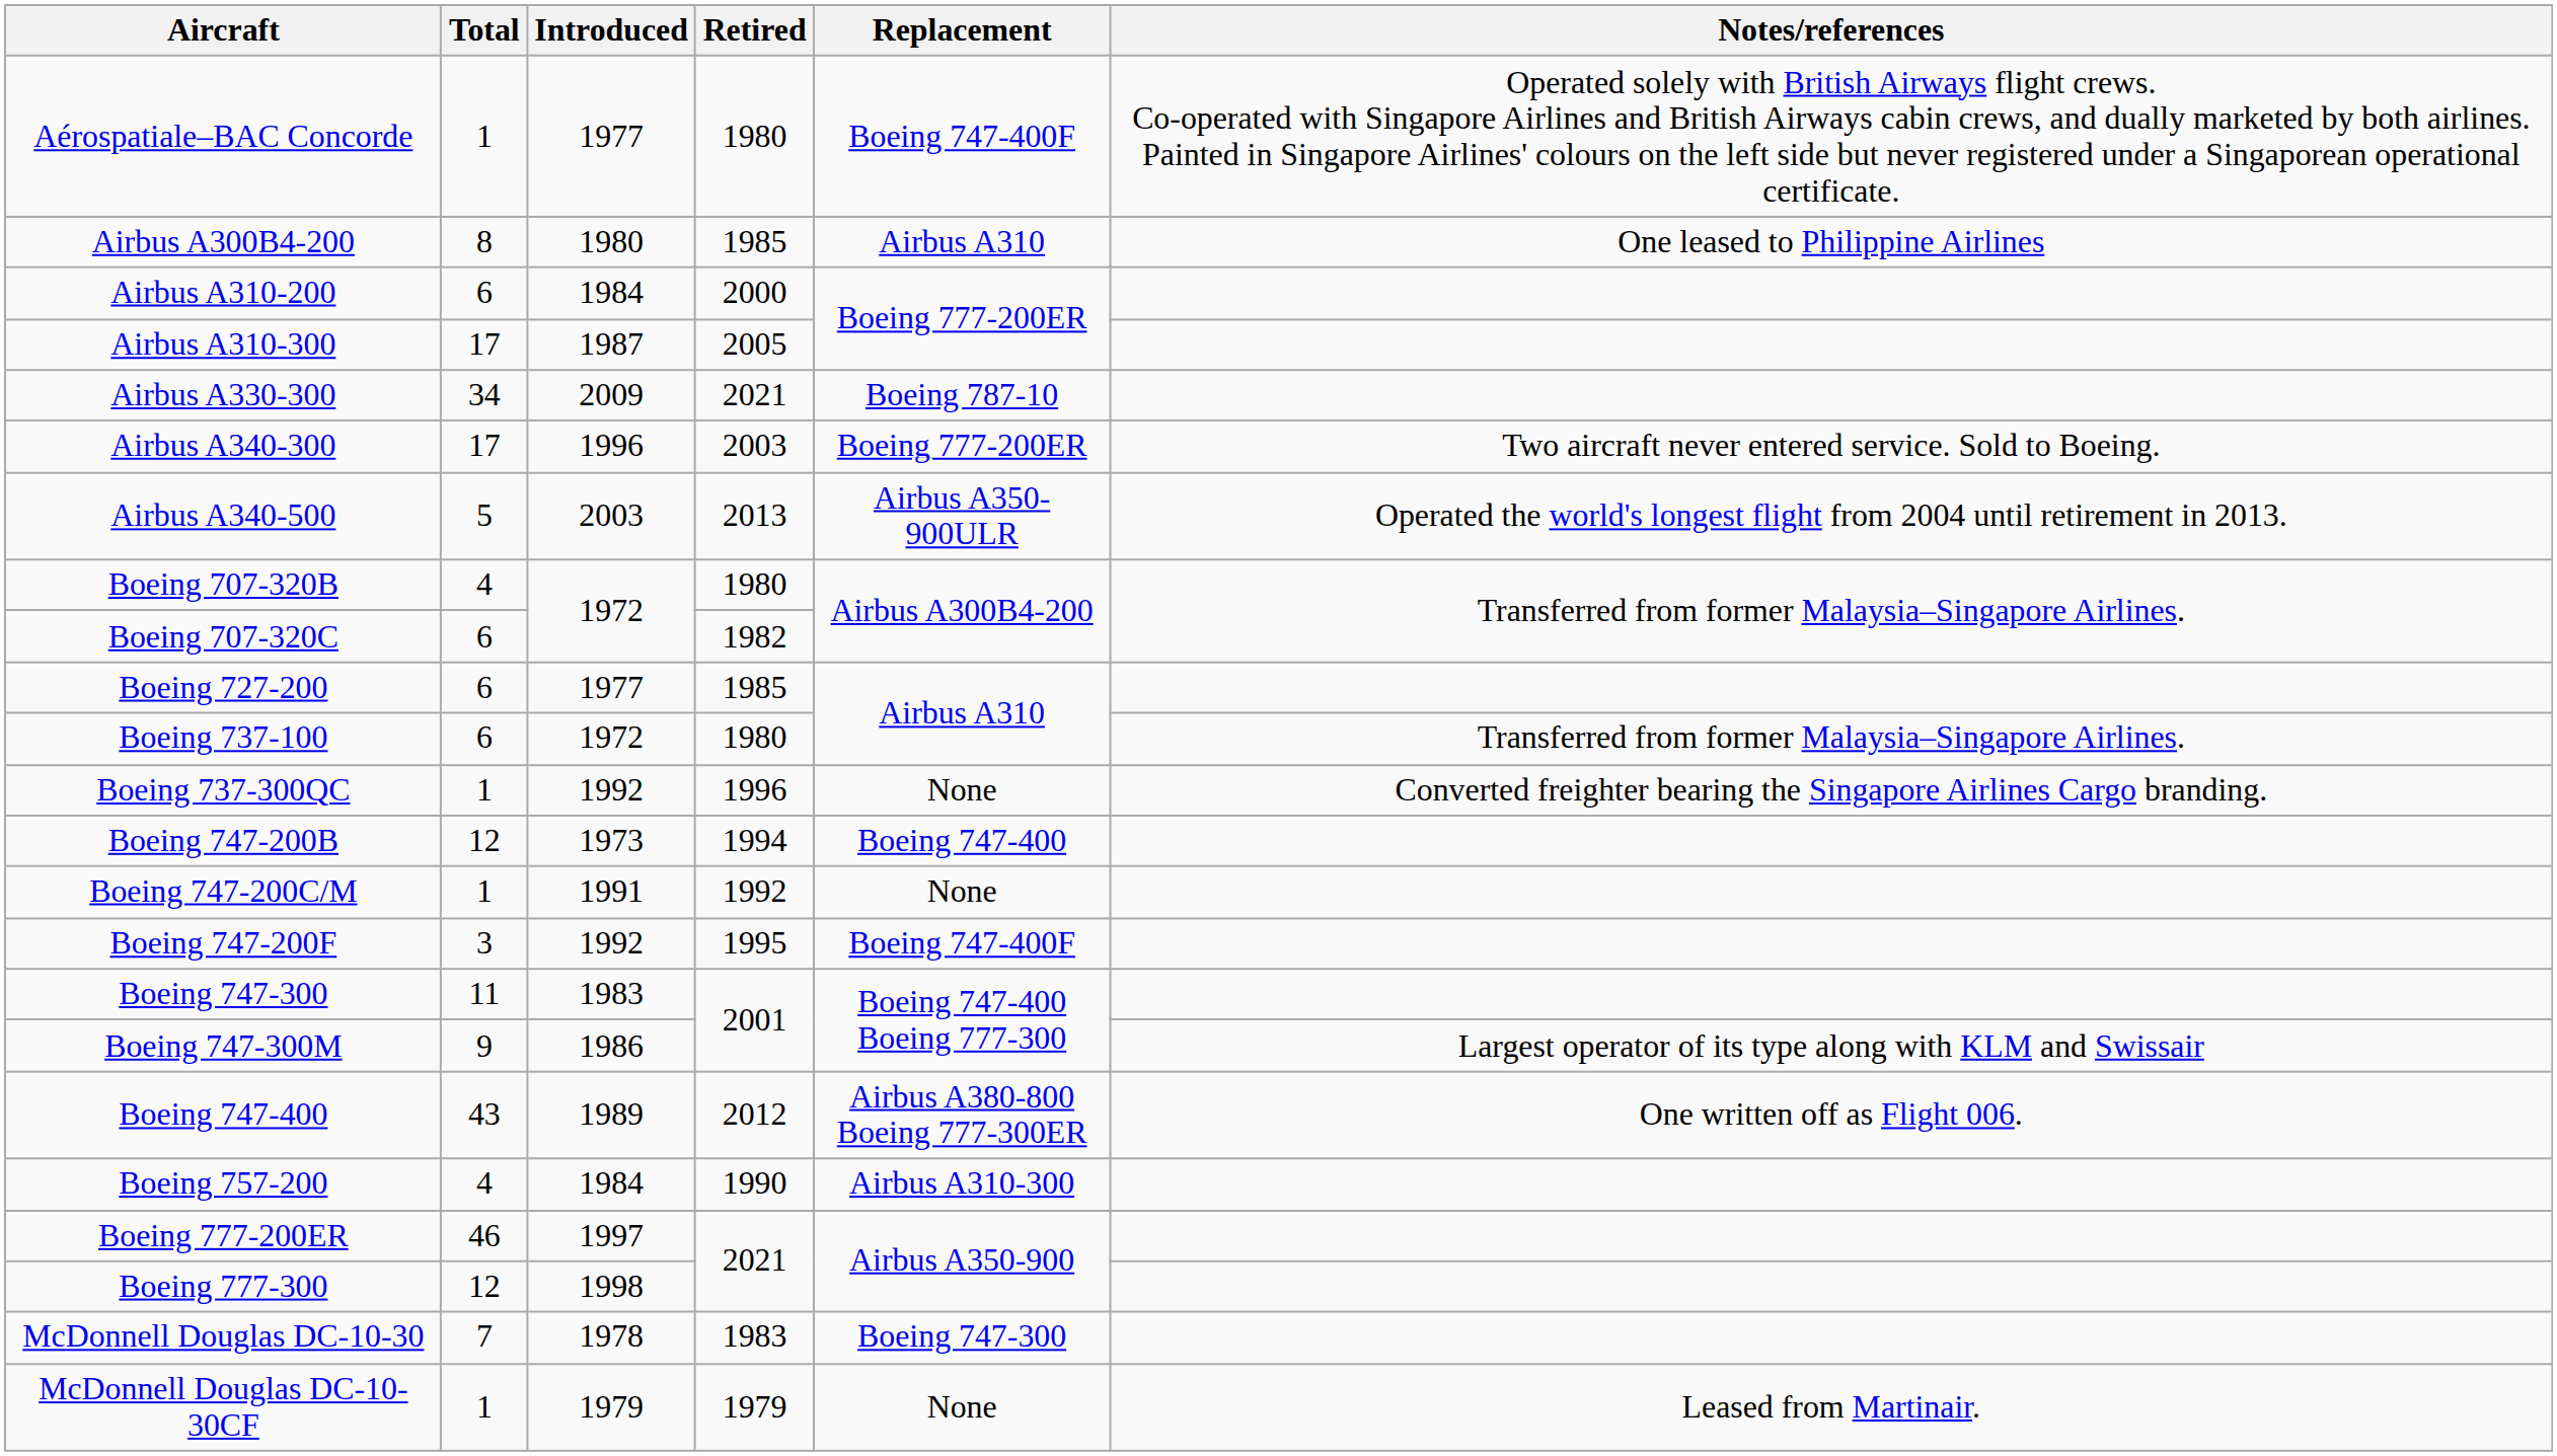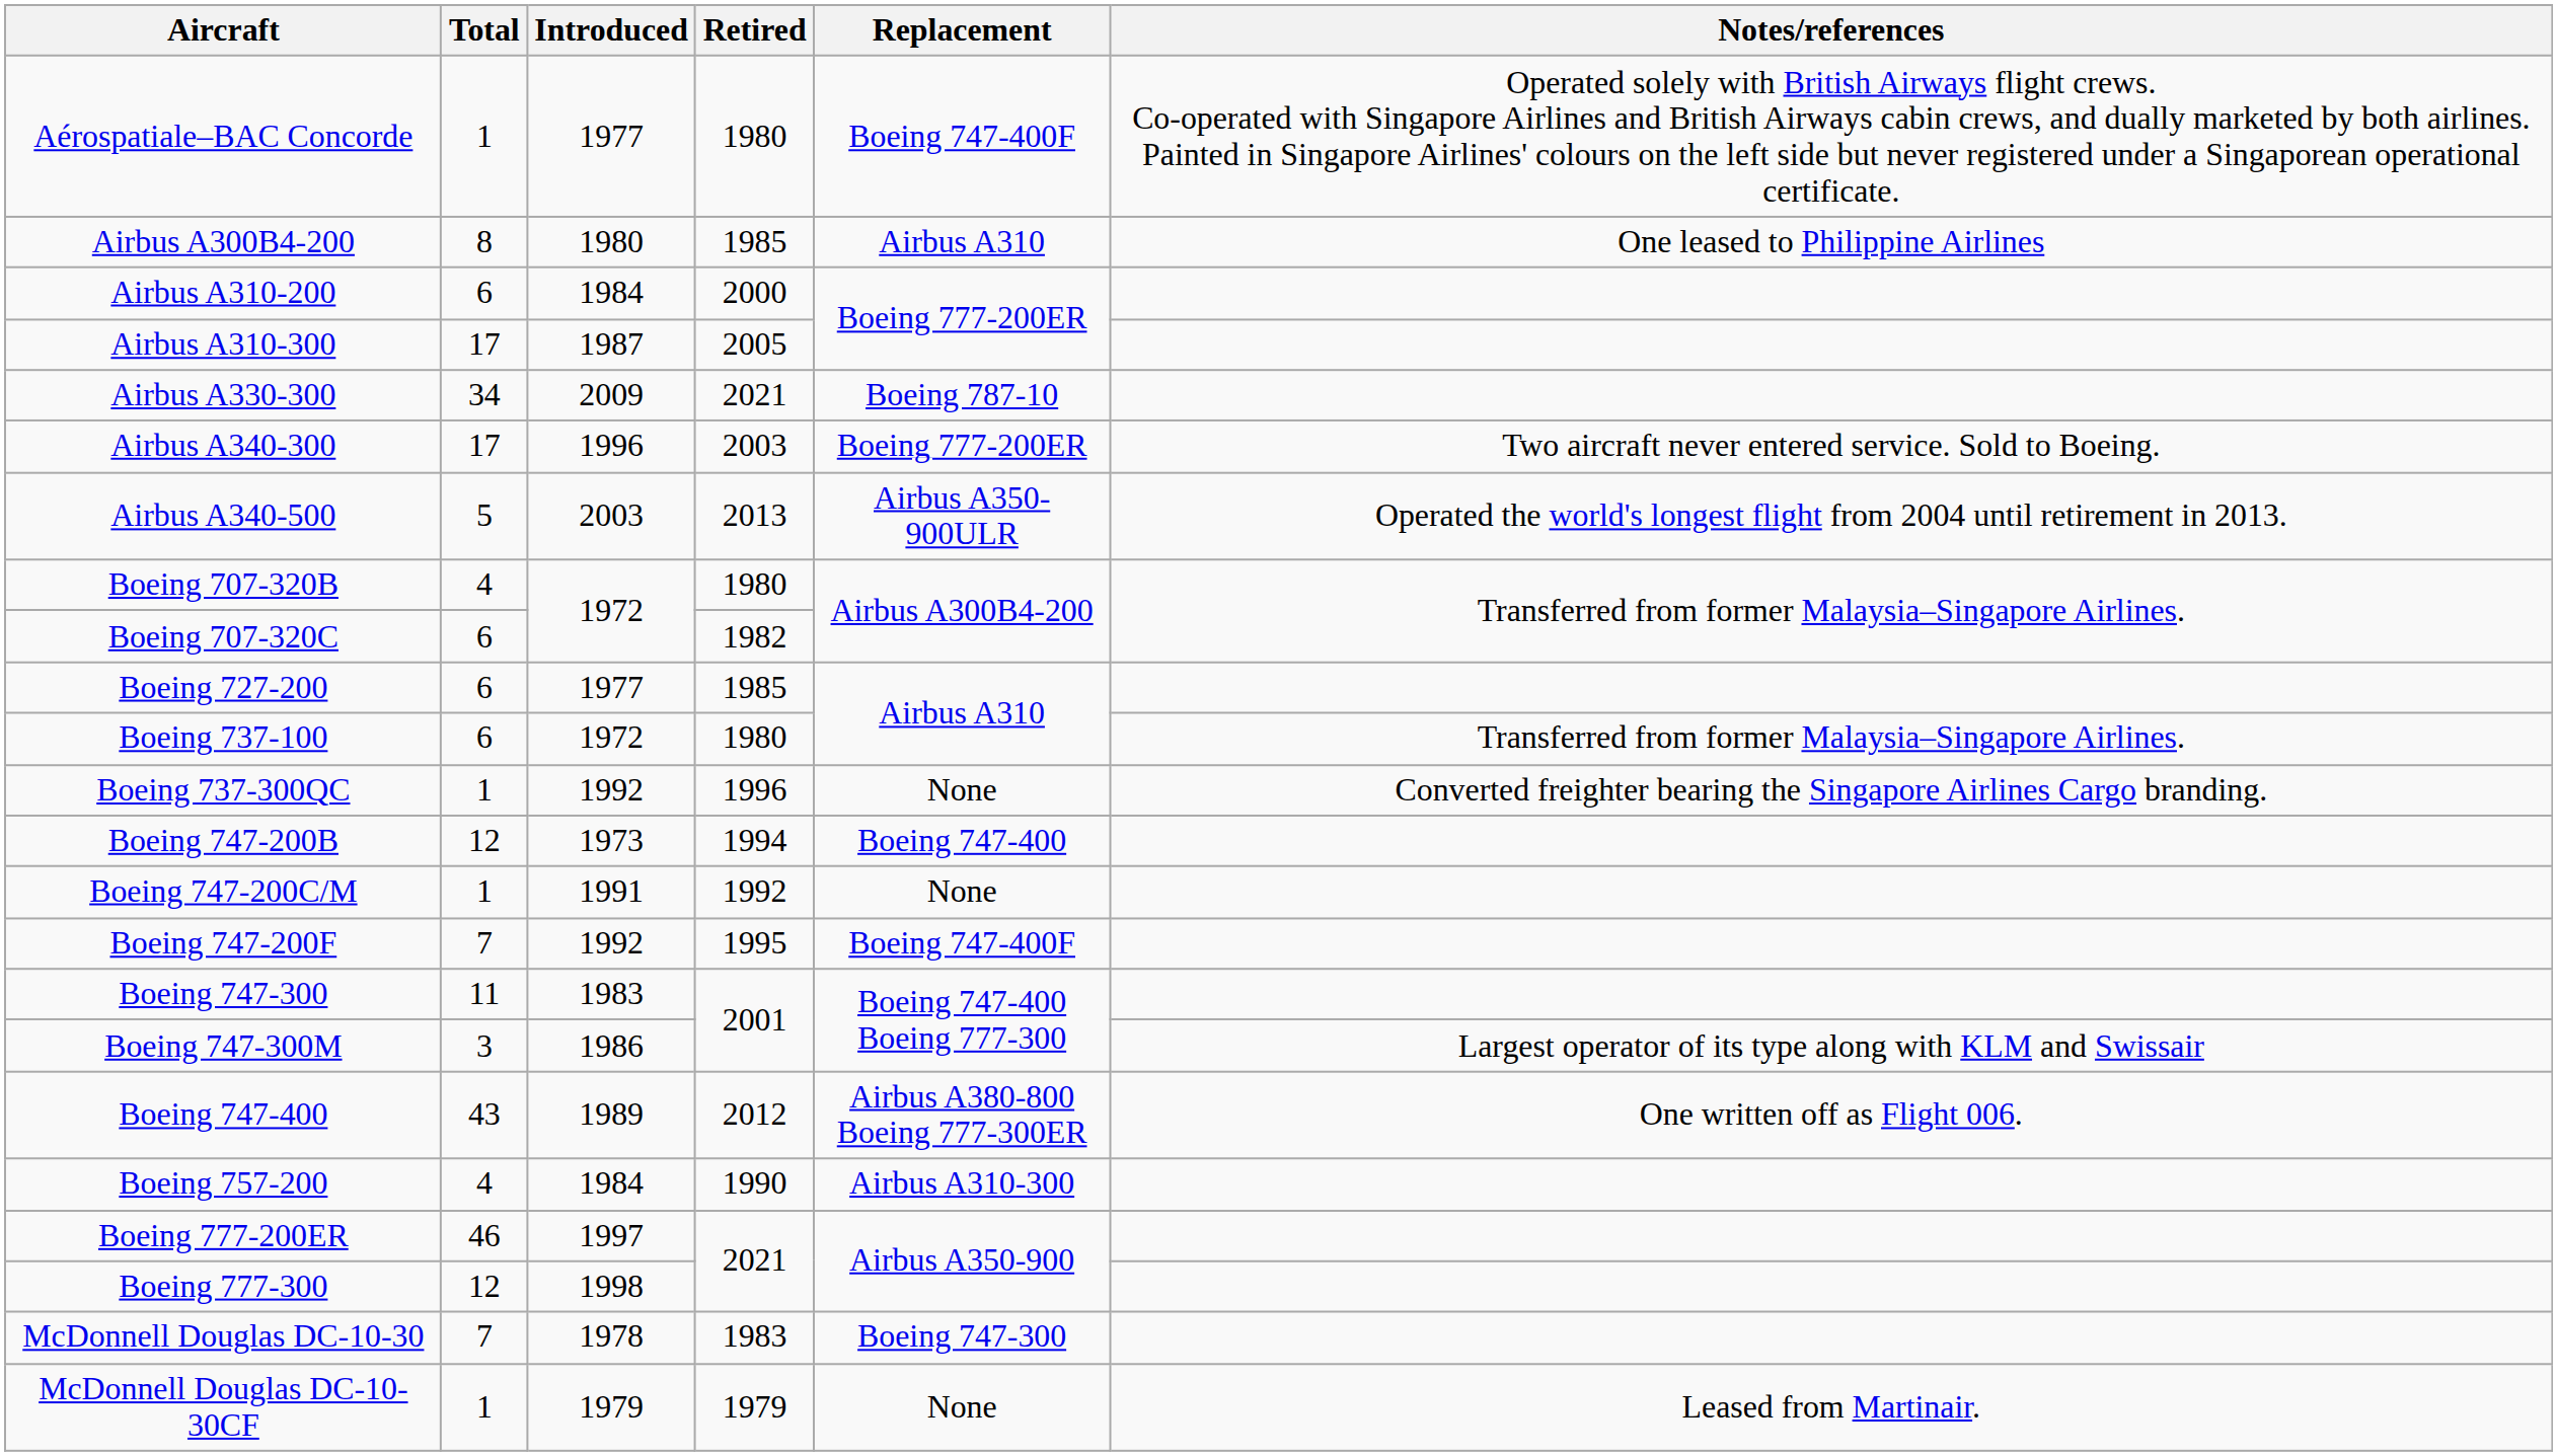 <table class="wikitable" style="margin:auto;text-align:center">
 <tr>
 <th>Aircraft</th>
 <th>Total</th>
 <th>Introduced</th>
 <th>Retired</th>
 <th>Replacement</th>
 <th>Notes/references</th>
 </tr>
 <tr>
 <td><a href='#'>Aérospatiale–BAC Concorde</a></td>
 <td>1</td>
 <td>1977</td>
 <td>1980</td>
 <td><a href='#'>Boeing 747-400F</a></td>
 <td>Operated solely with <a href='#'>British Airways</a> flight crews.<br>Co-operated with Singapore Airlines and British Airways cabin crews, and dually marketed by both airlines.<br>Painted in Singapore Airlines' colours on the left side but never registered under a Singaporean operational certificate.</td>
 </tr>
 <tr>
 <td><a href='#'>Airbus A300B4-200</a></td>
 <td>8</td>
 <td>1980</td>
 <td>1985</td>
 <td><a href='#'>Airbus A310</a></td>
 <td>One leased to <a href='#'>Philippine Airlines</a></td>
 </tr>
 <tr>
 <td><a href='#'>Airbus A310-200</a></td>
 <td>6</td>
 <td>1984</td>
 <td>2000</td>
 <td rowspan=2><a href='#'>Boeing 777-200ER</a></td>
 <td></td>
 </tr>
 <tr>
 <td><a href='#'>Airbus A310-300</a></td>
 <td>17</td>
 <td>1987</td>
 <td>2005</td>
 <td></td>
 </tr>
 <tr>
 <td><a href='#'>Airbus A330-300</a></td>
 <td>34</td>
 <td>2009</td>
 <td>2021</td>
 <td><a href='#'>Boeing 787-10</a></td>
 <td></td>
 </tr>
 <tr>
 <td><a href='#'>Airbus A340-300</a></td>
 <td>17</td>
 <td>1996</td>
 <td>2003</td>
 <td><a href='#'>Boeing 777-200ER</a></td>
 <td>Two aircraft never entered service. Sold to Boeing.</td>
 </tr>
 <tr>
 <td><a href='#'>Airbus A340-500</a></td>
 <td>5</td>
 <td>2003</td>
 <td>2013</td>
 <td><a href='#'>Airbus A350-900ULR</a></td>
 <td>Operated the <a href='#'>world's longest flight</a> from 2004 until retirement in 2013.</td>
 </tr>
 <tr>
 <td><a href='#'>Boeing 707-320B</a></td>
 <td>4</td>
 <td rowspan=2>1972</td>
 <td>1980</td>
 <td rowspan=2><a href='#'>Airbus A300B4-200</a></td>
 <td rowspan=2>Transferred from former <a href='#'>Malaysia–Singapore Airlines</a>.</td>
 </tr>
 <tr>
 <td><a href='#'>Boeing 707-320C</a></td>
 <td>6</td>
 <td>1982</td>
 </tr>
 <tr>
 <td><a href='#'>Boeing 727-200</a></td>
 <td>6</td>
 <td>1977</td>
 <td>1985</td>
 <td rowspan=2><a href='#'>Airbus A310</a></td>
 <td></td>
 </tr>
 <tr>
 <td><a href='#'>Boeing 737-100</a></td>
 <td>6</td>
 <td>1972</td>
 <td>1980</td>
 <td>Transferred from former <a href='#'>Malaysia–Singapore Airlines</a>.</td>
 </tr>
 <tr>
 <td><a href='#'>Boeing 737-300QC</a></td>
 <td>1</td>
 <td>1992</td>
 <td>1996</td>
 <td>None</td>
 <td>Converted freighter bearing the <a href='#'>Singapore Airlines Cargo</a> branding.</td>
 </tr>
 <tr>
 <td><a href='#'>Boeing 747-200B</a></td>
 <td>12</td>
 <td>1973</td>
 <td>1994</td>
 <td><a href='#'>Boeing 747-400</a></td>
 <td></td>
 </tr>
 <tr>
 <td><a href='#'>Boeing 747-200C/M</a></td>
 <td>1</td>
 <td>1991</td>
 <td>1992</td>
 <td>None</td>
 <td></td>
 </tr>
 <tr>
 <td><a href='#'>Boeing 747-200F</a></td>
-<td>3</td>
+<td>7</td>
 <td>1992</td>
 <td>1995</td>
 <td><a href='#'>Boeing 747-400F</a></td>
 <td></td>
 </tr>
 <tr>
 <td><a href='#'>Boeing 747-300</a></td>
 <td>11</td>
 <td>1983</td>
 <td rowspan=2>2001</td>
 <td rowspan=2><a href='#'>Boeing 747-400</a><br><a href='#'>Boeing 777-300</a></td>
 <td></td>
 </tr>
 <tr>
 <td><a href='#'>Boeing 747-300M</a></td>
-<td>9</td>
+<td>3</td>
 <td>1986</td>
 <td>Largest operator of its type along with <a href='#'>KLM</a> and <a href='#'>Swissair</a></td>
 </tr>
 <tr>
 <td><a href='#'>Boeing 747-400</a></td>
 <td>43</td>
 <td>1989</td>
 <td>2012</td>
 <td><a href='#'>Airbus A380-800</a><br><a href='#'>Boeing 777-300ER</a></td>
 <td>One written off as <a href='#'>Flight 006</a>.</td>
 </tr>
 <tr>
 <td><a href='#'>Boeing 757-200</a></td>
 <td>4</td>
 <td>1984</td>
 <td>1990</td>
 <td><a href='#'>Airbus A310-300</a></td>
 <td></td>
 </tr>
 <tr>
 <td><a href='#'>Boeing 777-200ER</a></td>
 <td>46</td>
 <td>1997</td>
 <td rowspan="2">2021</td>
 <td rowspan="2"><a href='#'>Airbus A350-900</a></td>
 <td></td>
 </tr>
 <tr>
 <td><a href='#'>Boeing 777-300</a></td>
 <td>12</td>
 <td>1998</td>
 <td></td>
 </tr>
 <tr>
 <td><a href='#'>McDonnell Douglas DC-10-30</a></td>
 <td>7</td>
 <td>1978</td>
 <td>1983</td>
 <td><a href='#'>Boeing 747-300</a></td>
 <td></td>
 </tr>
 <tr>
 <td><a href='#'>McDonnell Douglas DC-10-30CF</a></td>
 <td>1</td>
 <td>1979</td>
 <td>1979</td>
 <td>None</td>
 <td>Leased from <a href='#'>Martinair</a>.</td>
 </tr>
 </table>
